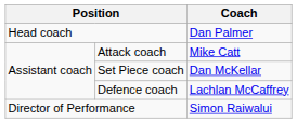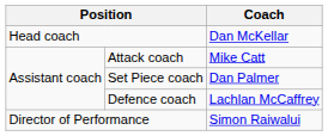 <table class="wikitable" style="float: right">
 <tr>
 <th colspan=2>Position</th>
 <th>Coach</th>
 </tr>
 <tr>
 <td colspan=2>Head coach</td>
-<td> <a href='#'>Dan Palmer</a></td>
+<td> <a href='#'>Dan McKellar</a></td>
 </tr>
 <tr>
 <td rowspan=3>Assistant coach</td>
 <td>Attack coach</td>
 <td> <a href='#'>Mike Catt</a></td>
 </tr>
 <tr>
 <td>Set Piece coach</td>
-<td> <a href='#'>Dan McKellar</a></td>
+<td> <a href='#'>Dan Palmer</a></td>
 </tr>
 <tr>
 <td>Defence coach</td>
 <td> <a href='#'>Lachlan McCaffrey</a></td>
 </tr>
 <tr>
 <td colspan=2>Director of Performance</td>
 <td> <a href='#'>Simon Raiwalui</a></td>
 </tr>
 </table>
